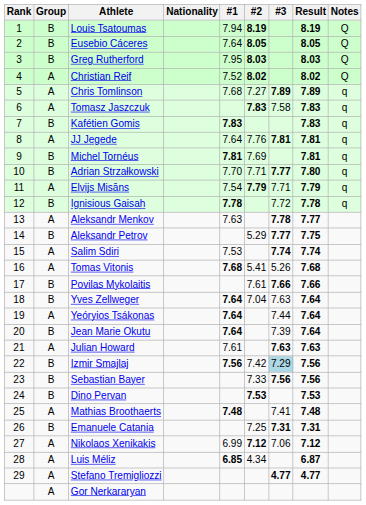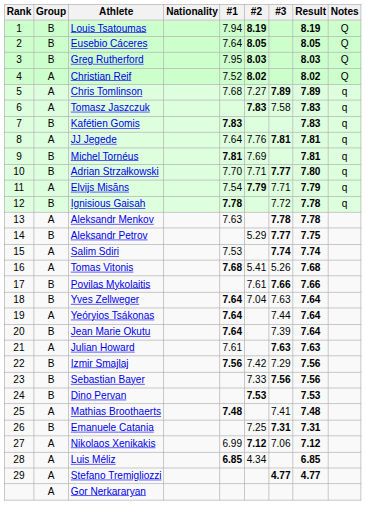 <table class="wikitable sortable" style="text-align:center">
 <tr>
 <th>Rank</th>
 <th>Group</th>
 <th>Athlete</th>
 <th>Nationality</th>
 <th>#1</th>
 <th>#2</th>
 <th>#3</th>
 <th>Result</th>
 <th>Notes</th>
 </tr>
 <tr bgcolor=ccffcc>
 <td>1</td>
 <td>B</td>
 <td align="left"><a href='#'>Louis Tsatoumas</a></td>
 <td align=left></td>
 <td>7.94</td>
 <td><strong>8.19</strong></td>
 <td></td>
 <td><strong>8.19</strong></td>
 <td>Q</td>
 </tr>
 <tr bgcolor=ccffcc>
 <td>2</td>
 <td>B</td>
 <td align="left"><a href='#'>Eusebio Cáceres</a></td>
 <td align=left></td>
 <td>7.64</td>
 <td><strong>8.05</strong></td>
 <td></td>
 <td><strong>8.05</strong></td>
 <td>Q</td>
 </tr>
 <tr bgcolor=ccffcc>
 <td>3</td>
 <td>B</td>
 <td align="left"><a href='#'>Greg Rutherford</a></td>
 <td align=left></td>
 <td>7.95</td>
 <td><strong>8.03</strong></td>
 <td></td>
 <td><strong>8.03</strong></td>
 <td>Q</td>
 </tr>
 <tr bgcolor=ccffcc>
 <td>4</td>
 <td>A</td>
 <td align="left"><a href='#'>Christian Reif</a></td>
 <td align=left></td>
 <td>7.52</td>
 <td><strong>8.02</strong></td>
 <td></td>
 <td><strong>8.02</strong></td>
 <td>Q</td>
 </tr>
 <tr bgcolor=ddffdd>
 <td>5</td>
 <td>A</td>
 <td align="left"><a href='#'>Chris Tomlinson</a></td>
 <td align=left></td>
 <td>7.68</td>
 <td>7.27</td>
 <td><strong>7.89</strong></td>
 <td><strong>7.89</strong></td>
 <td>q</td>
 </tr>
 <tr bgcolor=ddffdd>
 <td>6</td>
 <td>A</td>
 <td align="left"><a href='#'>Tomasz Jaszczuk</a></td>
 <td align=left></td>
 <td></td>
 <td><strong>7.83</strong></td>
 <td>7.58</td>
 <td><strong>7.83</strong></td>
 <td>q</td>
 </tr>
 <tr bgcolor=ddffdd>
 <td>7</td>
 <td>B</td>
 <td align="left"><a href='#'>Kafétien Gomis</a></td>
 <td align=left></td>
 <td><strong>7.83</strong></td>
 <td></td>
 <td></td>
 <td><strong>7.83</strong></td>
 <td>q</td>
 </tr>
 <tr bgcolor=ddffdd>
 <td>8</td>
 <td>A</td>
 <td align="left"><a href='#'>JJ Jegede</a></td>
 <td align=left></td>
 <td>7.64</td>
 <td>7.76</td>
 <td><strong>7.81</strong></td>
 <td><strong>7.81</strong></td>
 <td>q</td>
 </tr>
 <tr bgcolor=ddffdd>
 <td>9</td>
 <td>B</td>
 <td align="left"><a href='#'>Michel Tornéus</a></td>
 <td align=left></td>
 <td><strong>7.81</strong></td>
 <td>7.69</td>
 <td></td>
 <td><strong>7.81</strong></td>
 <td>q</td>
 </tr>
 <tr bgcolor=ddffdd>
 <td>10</td>
 <td>B</td>
 <td align="left"><a href='#'>Adrian Strzałkowski</a></td>
 <td align=left></td>
 <td>7.70</td>
 <td>7.71</td>
 <td><strong>7.77</strong></td>
 <td><strong>7.80</strong></td>
 <td>q</td>
 </tr>
 <tr bgcolor=ddffdd>
 <td>11</td>
 <td>A</td>
 <td align="left"><a href='#'>Elvijs Misāns</a></td>
 <td align=left></td>
 <td>7.54</td>
 <td><strong>7.79</strong></td>
 <td>7.71</td>
 <td><strong>7.79</strong></td>
 <td>q</td>
 </tr>
 <tr bgcolor=ddffdd>
 <td>12</td>
 <td>B</td>
 <td align="left"><a href='#'>Ignisious Gaisah</a></td>
 <td align=left></td>
 <td><strong>7.78</strong></td>
 <td></td>
 <td>7.72</td>
 <td><strong>7.78</strong></td>
 <td>q</td>
 </tr>
 <tr>
 <td>13</td>
 <td>A</td>
 <td align="left"><a href='#'>Aleksandr Menkov</a></td>
 <td align=left></td>
 <td>7.63</td>
 <td></td>
 <td><strong>7.78</strong></td>
-<td><strong>7.77</strong></td>
+<td><strong>7.78</strong></td>
 <td></td>
 </tr>
 <tr>
 <td>14</td>
 <td>B</td>
 <td align="left"><a href='#'>Aleksandr Petrov</a></td>
 <td align=left></td>
 <td></td>
 <td>5.29</td>
 <td><strong>7.77</strong></td>
 <td><strong>7.75</strong></td>
 <td></td>
 </tr>
 <tr>
 <td>15</td>
 <td>A</td>
 <td align="left"><a href='#'>Salim Sdiri</a></td>
 <td align=left></td>
 <td>7.53</td>
 <td></td>
 <td><strong>7.74</strong></td>
 <td><strong>7.74</strong></td>
 <td></td>
 </tr>
 <tr>
 <td>16</td>
 <td>A</td>
 <td align="left"><a href='#'>Tomas Vitonis</a></td>
 <td align=left></td>
 <td><strong>7.68</strong></td>
 <td>5.41</td>
 <td>5.26</td>
 <td><strong>7.68</strong></td>
 <td></td>
 </tr>
 <tr>
 <td>17</td>
 <td>B</td>
 <td align="left"><a href='#'>Povilas Mykolaitis</a></td>
 <td align=left></td>
 <td></td>
 <td>7.61</td>
 <td><strong>7.66</strong></td>
 <td><strong>7.66</strong></td>
 <td></td>
 </tr>
 <tr>
 <td>18</td>
 <td>B</td>
 <td align="left"><a href='#'>Yves Zellweger</a></td>
 <td align=left></td>
 <td><strong>7.64</strong></td>
 <td>7.04</td>
 <td>7.63</td>
 <td><strong>7.64</strong></td>
 <td></td>
 </tr>
 <tr>
 <td>19</td>
 <td>A</td>
 <td align="left"><a href='#'>Yeóryios Tsákonas</a></td>
 <td align=left></td>
 <td><strong>7.64</strong></td>
 <td></td>
 <td>7.44</td>
 <td><strong>7.64</strong></td>
 <td></td>
 </tr>
 <tr>
 <td>20</td>
 <td>B</td>
 <td align="left"><a href='#'>Jean Marie Okutu</a></td>
 <td align=left></td>
 <td><strong>7.64</strong></td>
 <td></td>
 <td>7.39</td>
 <td><strong>7.64</strong></td>
 <td></td>
 </tr>
 <tr>
 <td>21</td>
 <td>A</td>
 <td align="left"><a href='#'>Julian Howard</a></td>
 <td align=left></td>
 <td>7.61</td>
 <td></td>
 <td><strong>7.63</strong></td>
 <td><strong>7.63</strong></td>
 <td></td>
 </tr>
 <tr>
 <td>22</td>
 <td>B</td>
 <td align="left"><a href='#'>Izmir Smajlaj</a></td>
 <td align=left></td>
 <td><strong>7.56</strong></td>
 <td>7.42</td>
-<td style="background: lightblue;">7.29</td>
+<td>7.29</td>
 <td><strong>7.56</strong></td>
 <td></td>
 </tr>
 <tr>
 <td>23</td>
 <td>B</td>
 <td align="left"><a href='#'>Sebastian Bayer</a></td>
 <td align=left></td>
 <td></td>
 <td>7.33</td>
 <td><strong>7.56</strong></td>
 <td><strong>7.56</strong></td>
 <td></td>
 </tr>
 <tr>
 <td>24</td>
 <td>B</td>
 <td align="left"><a href='#'>Dino Pervan</a></td>
 <td align=left></td>
 <td></td>
 <td><strong>7.53</strong></td>
 <td></td>
 <td><strong>7.53</strong></td>
 <td></td>
 </tr>
 <tr>
 <td>25</td>
 <td>A</td>
 <td align="left"><a href='#'>Mathias Broothaerts</a></td>
 <td align=left></td>
 <td><strong>7.48</strong></td>
 <td></td>
 <td>7.41</td>
 <td><strong>7.48</strong></td>
 <td></td>
 </tr>
 <tr>
 <td>26</td>
 <td>B</td>
 <td align="left"><a href='#'>Emanuele Catania</a></td>
 <td align=left></td>
 <td></td>
 <td>7.25</td>
 <td><strong>7.31</strong></td>
 <td><strong>7.31</strong></td>
 <td></td>
 </tr>
 <tr>
 <td>27</td>
 <td>A</td>
 <td align="left"><a href='#'>Nikolaos Xenikakis</a></td>
 <td align=left></td>
 <td>6.99</td>
 <td><strong>7.12</strong></td>
 <td>7.06</td>
 <td><strong>7.12</strong></td>
 <td></td>
 </tr>
 <tr>
 <td>28</td>
 <td>A</td>
 <td align="left"><a href='#'>Luis Méliz</a></td>
 <td align=left></td>
 <td><strong>6.85</strong></td>
 <td>4.34</td>
 <td></td>
-<td><strong>6.87</strong></td>
+<td><strong>6.85</strong></td>
 <td></td>
 </tr>
 <tr>
 <td>29</td>
 <td>A</td>
 <td align="left"><a href='#'>Stefano Tremigliozzi</a></td>
 <td align=left></td>
 <td></td>
 <td></td>
 <td><strong>4.77</strong></td>
 <td><strong>4.77</strong></td>
 <td></td>
 </tr>
 <tr>
 <td></td>
 <td>A</td>
 <td align="left"><a href='#'>Gor Nerkararyan</a></td>
 <td align=left></td>
 <td></td>
 <td></td>
 <td></td>
 <td><strong></strong></td>
 <td></td>
 </tr>
 </table>
